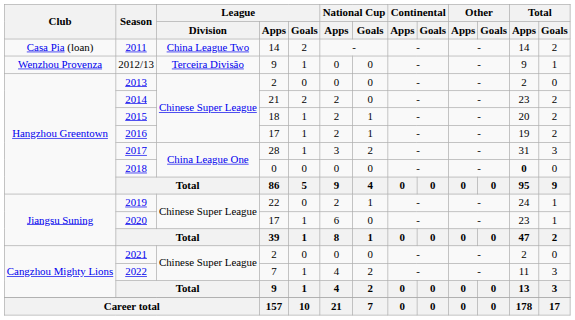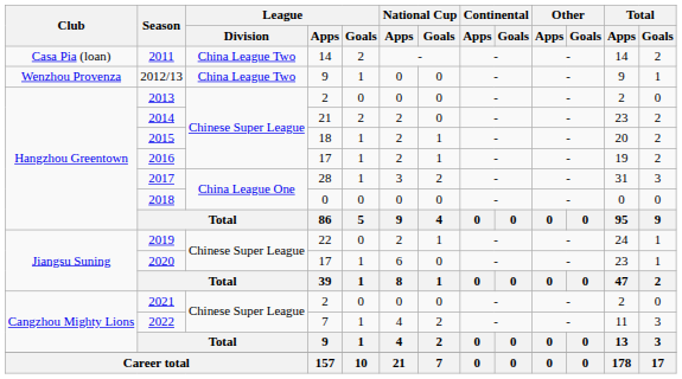 <table class="wikitable" style="text-align: center">
 <tr>
 <th rowspan="2">Club</th>
 <th rowspan="2">Season</th>
 <th colspan="3">League</th>
 <th colspan="2">National Cup</th>
 <th colspan="2">Continental</th>
 <th colspan="2">Other</th>
 <th colspan="2">Total</th>
 </tr>
 <tr>
 <th>Division</th>
 <th>Apps</th>
 <th>Goals</th>
 <th>Apps</th>
 <th>Goals</th>
 <th>Apps</th>
 <th>Goals</th>
 <th>Apps</th>
 <th>Goals</th>
 <th>Apps</th>
 <th>Goals</th>
 </tr>
 <tr>
 <td><a href='#'>Casa Pia</a> (loan)</td>
 <td><a href='#'>2011</a></td>
 <td><a href='#'>China League Two</a></td>
 <td>14</td>
 <td>2</td>
 <td colspan="2">-</td>
 <td colspan="2">-</td>
 <td colspan="2">-</td>
 <td>14</td>
 <td>2</td>
 </tr>
 <tr>
 <td><a href='#'>Wenzhou Provenza</a></td>
 <td>2012/13</td>
-<td><a href='#'>Terceira Divisão</a></td>
+<td><a href='#'>China League Two</a></td>
 <td>9</td>
 <td>1</td>
 <td>0</td>
 <td>0</td>
 <td colspan="2">-</td>
 <td colspan="2">-</td>
 <td>9</td>
 <td>1</td>
 </tr>
 <tr>
 <td rowspan="7"><a href='#'>Hangzhou Greentown</a></td>
 <td><a href='#'>2013</a></td>
 <td rowspan="4"><a href='#'>Chinese Super League</a></td>
 <td>2</td>
 <td>0</td>
 <td>0</td>
 <td>0</td>
 <td colspan="2">-</td>
 <td colspan="2">-</td>
 <td>2</td>
 <td>0</td>
 </tr>
 <tr>
 <td><a href='#'>2014</a></td>
 <td>21</td>
 <td>2</td>
 <td>2</td>
 <td>0</td>
 <td colspan="2">-</td>
 <td colspan="2">-</td>
 <td>23</td>
 <td>2</td>
 </tr>
 <tr>
 <td><a href='#'>2015</a></td>
 <td>18</td>
 <td>1</td>
 <td>2</td>
 <td>1</td>
 <td colspan="2">-</td>
 <td colspan="2">-</td>
 <td>20</td>
 <td>2</td>
 </tr>
 <tr>
 <td><a href='#'>2016</a></td>
 <td>17</td>
 <td>1</td>
 <td>2</td>
 <td>1</td>
 <td colspan="2">-</td>
 <td colspan="2">-</td>
 <td>19</td>
 <td>2</td>
 </tr>
 <tr>
 <td><a href='#'>2017</a></td>
 <td rowspan=2><a href='#'>China League One</a></td>
 <td>28</td>
 <td>1</td>
 <td>3</td>
 <td>2</td>
 <td colspan="2">-</td>
 <td colspan="2">-</td>
 <td>31</td>
 <td>3</td>
 </tr>
 <tr>
 <td><a href='#'>2018</a></td>
 <td>0</td>
 <td>0</td>
 <td>0</td>
 <td>0</td>
 <td colspan="2">-</td>
 <td colspan="2">-</td>
-<td><strong>0</strong></td>
+<td>0</td>
 <td>0</td>
 </tr>
 <tr>
 <th colspan="2"><strong>Total</strong></th>
 <th>86</th>
 <th>5</th>
 <th>9</th>
 <th>4</th>
 <th>0</th>
 <th>0</th>
 <th>0</th>
 <th>0</th>
 <th>95</th>
 <th>9</th>
 </tr>
 <tr>
 <td rowspan=3><a href='#'>Jiangsu Suning</a></td>
 <td><a href='#'>2019</a></td>
 <td rowspan=2>Chinese Super League</td>
 <td>22</td>
 <td>0</td>
 <td>2</td>
 <td>1</td>
 <td colspan="2">-</td>
 <td colspan="2">-</td>
 <td>24</td>
 <td>1</td>
 </tr>
 <tr>
 <td><a href='#'>2020</a></td>
 <td>17</td>
 <td>1</td>
 <td>6</td>
 <td>0</td>
 <td colspan="2">-</td>
 <td colspan="2">-</td>
 <td>23</td>
 <td>1</td>
 </tr>
 <tr>
 <th colspan="2"><strong>Total</strong></th>
 <th>39</th>
 <th>1</th>
 <th>8</th>
 <th>1</th>
 <th>0</th>
 <th>0</th>
 <th>0</th>
 <th>0</th>
 <th>47</th>
 <th>2</th>
 </tr>
 <tr>
 <td rowspan=3><a href='#'>Cangzhou Mighty Lions</a></td>
 <td><a href='#'>2021</a></td>
 <td rowspan=2>Chinese Super League</td>
 <td>2</td>
 <td>0</td>
 <td>0</td>
 <td>0</td>
 <td colspan="2">-</td>
 <td colspan="2">-</td>
 <td>2</td>
 <td>0</td>
 </tr>
 <tr>
 <td><a href='#'>2022</a></td>
 <td>7</td>
 <td>1</td>
 <td>4</td>
 <td>2</td>
 <td colspan="2">-</td>
 <td colspan="2">-</td>
 <td>11</td>
 <td>3</td>
 </tr>
 <tr>
 <th colspan="2"><strong>Total</strong></th>
 <th>9</th>
 <th>1</th>
 <th>4</th>
 <th>2</th>
 <th>0</th>
 <th>0</th>
 <th>0</th>
 <th>0</th>
 <th>13</th>
 <th>3</th>
 </tr>
 <tr>
 </tr>
 <tr>
 <th colspan=3>Career total</th>
 <th>157</th>
 <th>10</th>
 <th>21</th>
 <th>7</th>
 <th>0</th>
 <th>0</th>
 <th>0</th>
 <th>0</th>
 <th>178</th>
 <th>17</th>
 </tr>
 </table>
